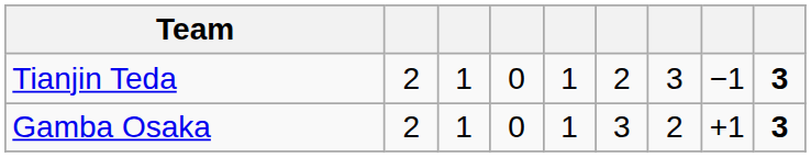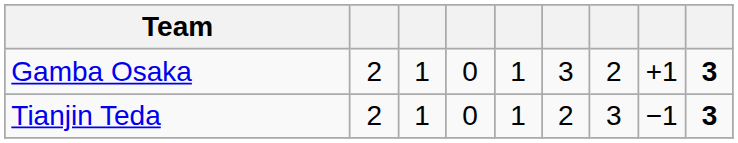 <table class="wikitable" style="text-align:center;">
 <tr>
 <th width=190>Team</th>
 <th width=20></th>
 <th width=20></th>
 <th width=20></th>
 <th width=20></th>
 <th width=20></th>
 <th width=20></th>
 <th width=20></th>
 <th width=20></th>
 </tr>
 <tr>
+<td align="left"> <a href='#'>Gamba Osaka</a></td>
+<td>2</td>
+<td>1</td>
+<td>0</td>
+<td>1</td>
+<td>3</td>
+<td>2</td>
+<td>+1</td>
+<td><strong>3</strong></td>
+</tr>
+<tr>
 <td align="left"> <a href='#'>Tianjin Teda</a></td>
 <td>2</td>
 <td>1</td>
 <td>0</td>
 <td>1</td>
 <td>2</td>
 <td>3</td>
 <td>−1</td>
 <td><strong>3</strong></td>
 </tr>
-<tr>
-<td align="left"> <a href='#'>Gamba Osaka</a></td>
-<td>2</td>
-<td>1</td>
-<td>0</td>
-<td>1</td>
-<td>3</td>
-<td>2</td>
-<td>+1</td>
-<td><strong>3</strong></td>
-</tr>
 </table>
